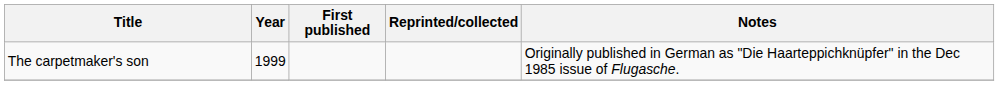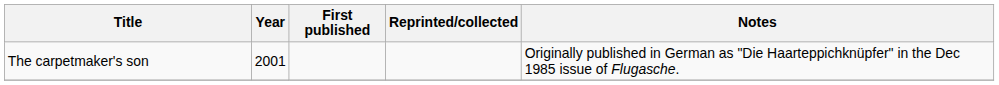 <table class='wikitable sortable' width='90%'>
 <tr>
 <th width=25%>Title</th>
 <th>Year</th>
 <th>First published</th>
 <th>Reprinted/collected</th>
 <th>Notes</th>
 </tr>
 <tr>
 <td>The carpetmaker's son</td>
-<td>1999</td>
+<td>2001</td>
 <td></td>
 <td></td>
 <td>Originally published in German as "Die Haarteppichknüpfer" in the Dec 1985 issue of <em>Flugasche</em>.</td>
 </tr>
 <tr>
 </tr>
 </table>
